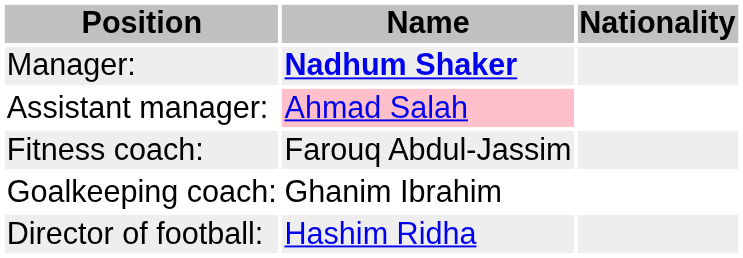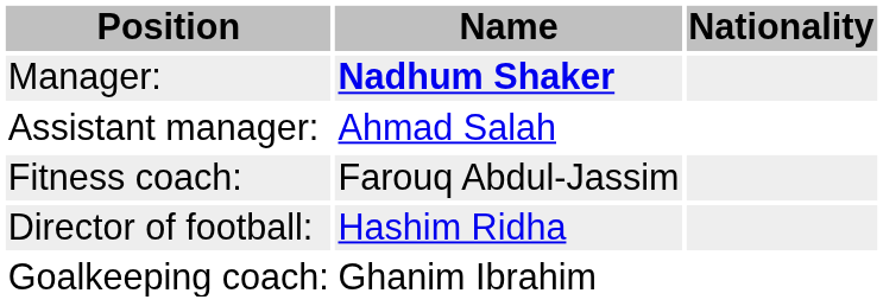 <table class="toccolours">
 <tr>
 <th bgcolor=silver>Position</th>
 <th bgcolor=silver>Name</th>
 <th bgcolor=silver>Nationality</th>
 </tr>
 <tr bgcolor=#eeeeee>
 <td>Manager:</td>
 <td><strong><a href='#'>Nadhum Shaker</a></strong></td>
 <td></td>
 </tr>
 <tr>
 <td>Assistant manager:</td>
-<td style="background: pink;"><a href='#'>Ahmad Salah</a></td>
+<td><a href='#'>Ahmad Salah</a></td>
 <td></td>
 </tr>
 <tr bgcolor=#eeeeee>
 <td>Fitness coach:</td>
 <td>Farouq Abdul-Jassim</td>
-<td></td>
-</tr>
-<tr>
-<td>Goalkeeping coach:</td>
-<td>Ghanim Ibrahim</td>
 <td></td>
 </tr>
 <tr bgcolor=#eeeeee>
 <td>Director of football:</td>
 <td><a href='#'>Hashim Ridha</a></td>
 <td></td>
 </tr>
 <tr>
+<td>Goalkeeping coach:</td>
+<td>Ghanim Ibrahim</td>
+<td></td>
+</tr>
+<tr>
 </tr>
 </table>
